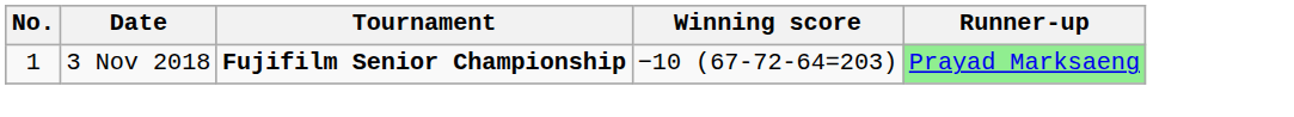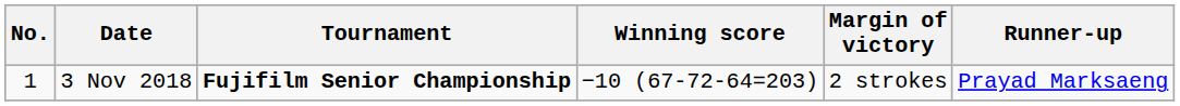 <table class="wikitable" style="font-size:95%;">
 <tr>
 <th>No.</th>
 <th>Date</th>
 <th>Tournament</th>
 <th>Winning score</th>
+<th>Margin of<br>victory</th>
 <th>Runner-up</th>
 </tr>
 <tr>
 <td align=center>1</td>
 <td align=right>3 Nov 2018</td>
 <td><strong>Fujifilm Senior Championship</strong></td>
 <td>−10 (67-72-64=203)</td>
-<td style="background: lightgreen;"> <a href='#'>Prayad Marksaeng</a></td>
+<td>2 strokes</td>
+<td> <a href='#'>Prayad Marksaeng</a></td>
 </tr>
 </table>
